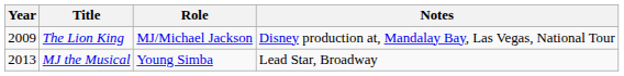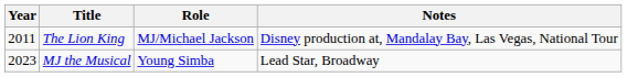 <table class="wikitable">
 <tr>
 <th>Year</th>
 <th>Title</th>
 <th>Role</th>
 <th>Notes</th>
 </tr>
 <tr>
-<td>2009</td>
+<td>2011</td>
 <td><em><a href='#'>The Lion King</a></em></td>
 <td><a href='#'>MJ/Michael Jackson</a></td>
 <td><a href='#'>Disney</a> production at, <a href='#'>Mandalay Bay</a>, Las Vegas, National Tour</td>
 </tr>
 <tr>
-<td>2013</td>
+<td>2023</td>
 <td><em><a href='#'>MJ the Musical</a></em></td>
 <td><a href='#'>Young Simba</a></td>
 <td>Lead Star, Broadway</td>
 </tr>
 </table>
